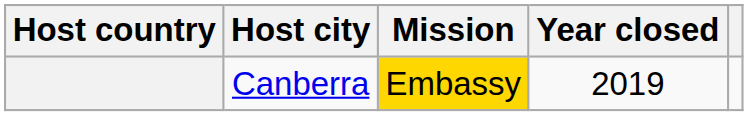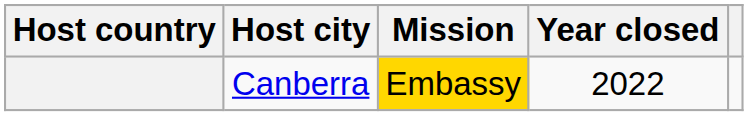 <table class="wikitable plainrowheaders" style="text-align:center;">
 <tr>
 <th scope="col">Host country</th>
 <th scope="col">Host city</th>
 <th scope="col">Mission</th>
 <th scope="col">Year closed</th>
 <th scope="col"></th>
 </tr>
 <tr>
 <th scope="row"></th>
 <td><a href='#'>Canberra</a></td>
 <td style="background: gold;">Embassy</td>
-<td>2019</td>
+<td>2022</td>
 <td></td>
 </tr>
 </table>
